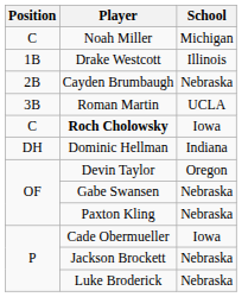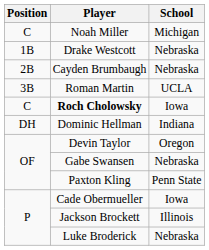 <table class="wikitable" style=text-align:center>
 <tr>
 <th>Position</th>
 <th>Player</th>
 <th>School</th>
 </tr>
 <tr>
 <td>C</td>
 <td>Noah Miller</td>
 <td>Michigan</td>
 </tr>
 <tr>
 <td>1B</td>
 <td>Drake Westcott</td>
-<td>Illinois</td>
+<td>Nebraska</td>
 </tr>
 <tr>
 <td>2B</td>
 <td>Cayden Brumbaugh</td>
 <td>Nebraska</td>
 </tr>
 <tr>
 <td>3B</td>
 <td>Roman Martin</td>
 <td>UCLA</td>
 </tr>
 <tr>
 <td>C</td>
 <td><strong>Roch Cholowsky</strong></td>
 <td>Iowa</td>
 </tr>
 <tr>
 <td>DH</td>
 <td>Dominic Hellman</td>
 <td>Indiana</td>
 </tr>
 <tr>
 <td rowspan="3">OF</td>
 <td>Devin Taylor</td>
 <td>Oregon</td>
 </tr>
 <tr>
 <td>Gabe Swansen</td>
 <td>Nebraska</td>
 </tr>
 <tr>
 <td>Paxton Kling</td>
-<td>Nebraska</td>
+<td>Penn State</td>
 </tr>
 <tr>
 <td rowspan="3">P</td>
 <td>Cade Obermueller</td>
 <td>Iowa</td>
 </tr>
 <tr>
 <td>Jackson Brockett</td>
-<td>Nebraska</td>
+<td>Illinois</td>
 </tr>
 <tr>
 <td>Luke Broderick</td>
 <td>Nebraska</td>
 </tr>
 </table>
